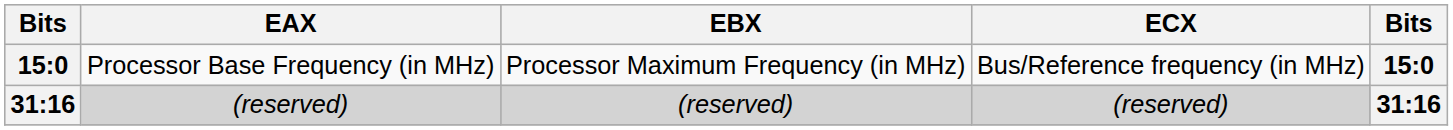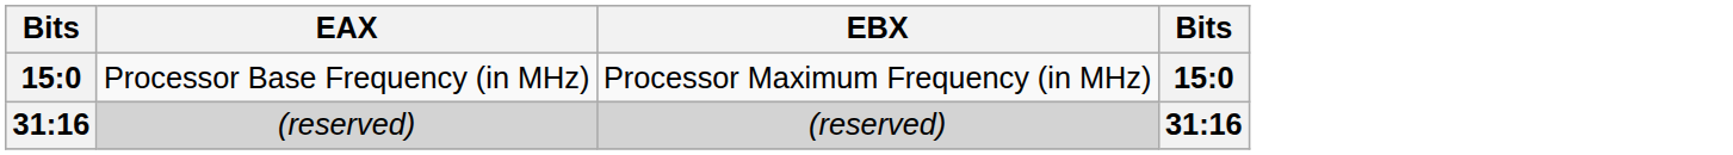 <table class="wikitable">
 <tr>
 <th>Bits</th>
 <th>EAX</th>
 <th>EBX</th>
-<th>ECX</th>
 <th>Bits</th>
 </tr>
 <tr>
 <th>15:0</th>
 <td>Processor Base Frequency (in MHz)</td>
 <td>Processor Maximum Frequency (in MHz)</td>
-<td>Bus/Reference frequency (in MHz)</td>
 <th>15:0</th>
 </tr>
 <tr>
 <th>31:16</th>
 <td style="text-align:center; background:lightgrey;"><em>(reserved)</em></td>
 <td style="text-align:center; background:lightgrey;"><em>(reserved)</em></td>
-<td style="text-align:center; background:lightgrey;"><em>(reserved)</em></td>
 <th>31:16</th>
 </tr>
 </table>
